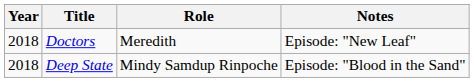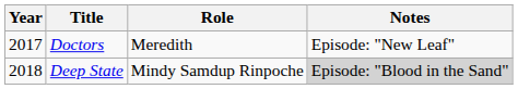 <table class="wikitable sortable">
 <tr>
 <th>Year</th>
 <th>Title</th>
 <th>Role</th>
 <th>Notes</th>
 </tr>
 <tr>
-<td>2018</td>
+<td>2017</td>
 <td><em><a href='#'>Doctors</a></em></td>
 <td>Meredith</td>
 <td>Episode: "New Leaf"</td>
 </tr>
 <tr>
 <td>2018</td>
 <td><em><a href='#'>Deep State</a></em></td>
 <td>Mindy Samdup Rinpoche</td>
-<td>Episode: "Blood in the Sand"</td>
+<td style="background: lightgrey;">Episode: "Blood in the Sand"</td>
 </tr>
 </table>
